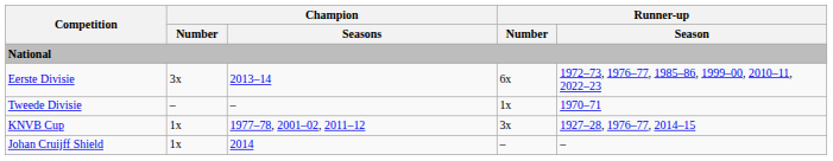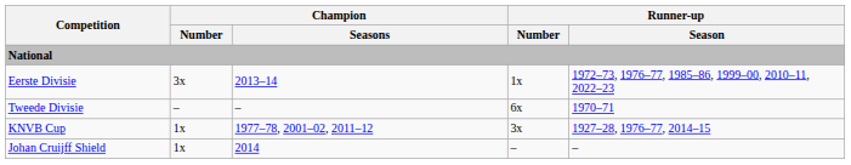 <table class="wikitable" style="font-size:85%;" width="75%">
 <tr>
 <th rowspan=2 width=15%>Competition</th>
 <th colspan=2 width=30%>Champion</th>
 <th colspan=2 width=30%>Runner-up</th>
 </tr>
 <tr>
 <th width=5%>Number</th>
 <th width=25%>Seasons</th>
 <th width=5%>Number</th>
 <th width=25%>Season</th>
 </tr>
 <tr>
 <td style="background:#BDBDBD;" colspan="6"><strong>National</strong></td>
 </tr>
 <tr>
 <td><a href='#'>Eerste Divisie</a></td>
 <td>3x</td>
 <td><a href='#'>2013–14</a></td>
-<td>6x</td>
+<td>1x</td>
 <td><a href='#'>1972–73</a>, <a href='#'>1976–77</a>, <a href='#'>1985–86</a>, <a href='#'>1999–00</a>, <a href='#'>2010–11</a>, <a href='#'>2022–23</a></td>
 </tr>
 <tr>
 <td><a href='#'>Tweede Divisie</a></td>
 <td>–</td>
 <td>–</td>
-<td>1x</td>
+<td>6x</td>
 <td><a href='#'>1970–71</a></td>
 </tr>
 <tr>
 <td><a href='#'>KNVB Cup</a></td>
 <td>1x</td>
 <td><a href='#'>1977–78</a>, <a href='#'>2001–02</a>, <a href='#'>2011–12</a></td>
 <td>3x</td>
 <td><a href='#'>1927–28</a>, <a href='#'>1976–77</a>, <a href='#'>2014–15</a></td>
 </tr>
 <tr>
 <td><a href='#'>Johan Cruijff Shield</a></td>
 <td>1x</td>
 <td><a href='#'>2014</a></td>
 <td>–</td>
 <td>–</td>
 </tr>
 </table>
